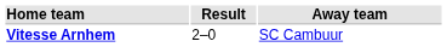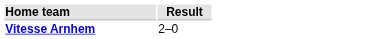 <table>
 <tr bgcolor="#E4E4E4">
 <th style="border-bottom:1px solid #AAAAAA" width="200" align="left">Home team</th>
 <th style="border-bottom:1px solid #AAAAAA" width="70" align="center">Result</th>
-<th style="border-bottom:1px solid #AAAAAA" width="200">Away team</th>
 </tr>
 <tr>
 <td><strong><a href='#'>Vitesse Arnhem</a></strong></td>
 <td>2–0</td>
-<td><a href='#'>SC Cambuur</a></td>
 </tr>
 </table>
